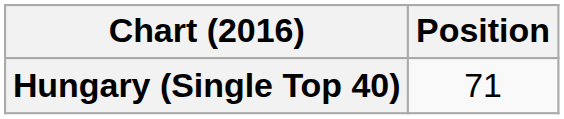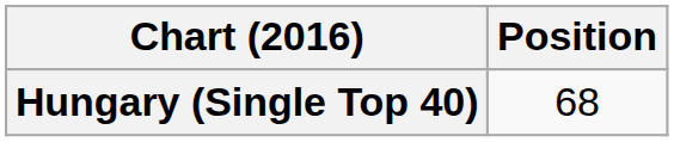 <table class="wikitable plainrowheaders" style="text-align:center">
 <tr>
 <th>Chart (2016)</th>
 <th>Position</th>
 </tr>
 <tr>
 <th scope="row">Hungary (Single Top 40)</th>
-<td>71</td>
+<td>68</td>
 </tr>
 </table>
